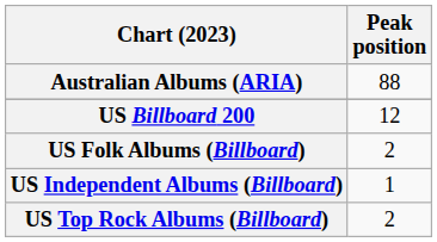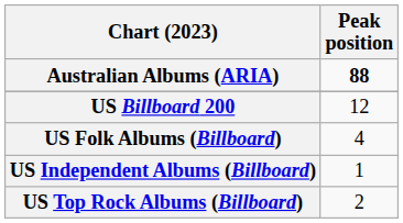 <table class="wikitable sortable plainrowheaders" style="text-align:center;">
 <tr>
 <th scope="col">Chart (2023)</th>
 <th scope="col">Peak<br>position</th>
 </tr>
 <tr>
 <th scope="row">Australian Albums (<a href='#'>ARIA</a>)</th>
-<td>88</td>
+<td><strong>88</strong></td>
 </tr>
 <tr>
 </tr>
 <tr>
 </tr>
 <tr>
 </tr>
 <tr>
 </tr>
 <tr>
 </tr>
 <tr>
 </tr>
 <tr>
 <th scope="row">US <a href='#'><em>Billboard</em> 200</a></th>
 <td>12</td>
 </tr>
 <tr>
 <th scope="row">US Folk Albums (<em><a href='#'>Billboard</a></em>)</th>
-<td>2</td>
+<td>4</td>
 </tr>
 <tr>
 <th scope="row">US <a href='#'>Independent Albums</a> (<em><a href='#'>Billboard</a></em>)</th>
 <td>1</td>
 </tr>
 <tr>
 <th scope="row">US <a href='#'>Top Rock Albums</a> (<em><a href='#'>Billboard</a></em>)</th>
 <td>2</td>
 </tr>
 </table>
